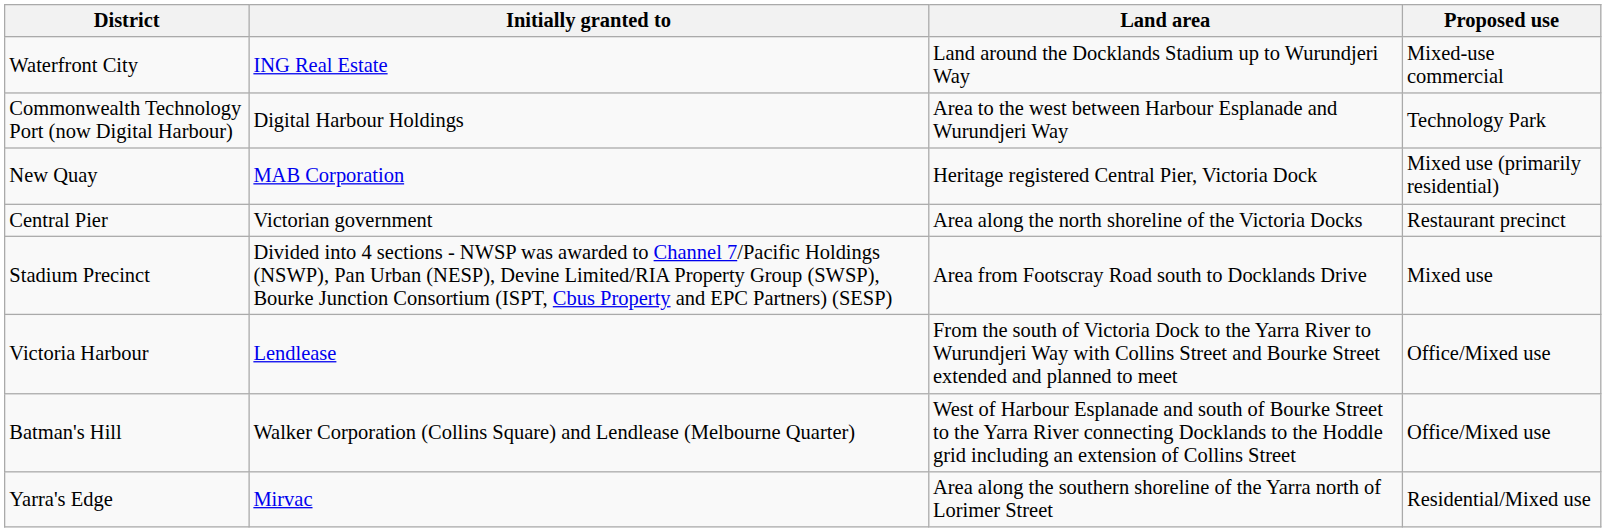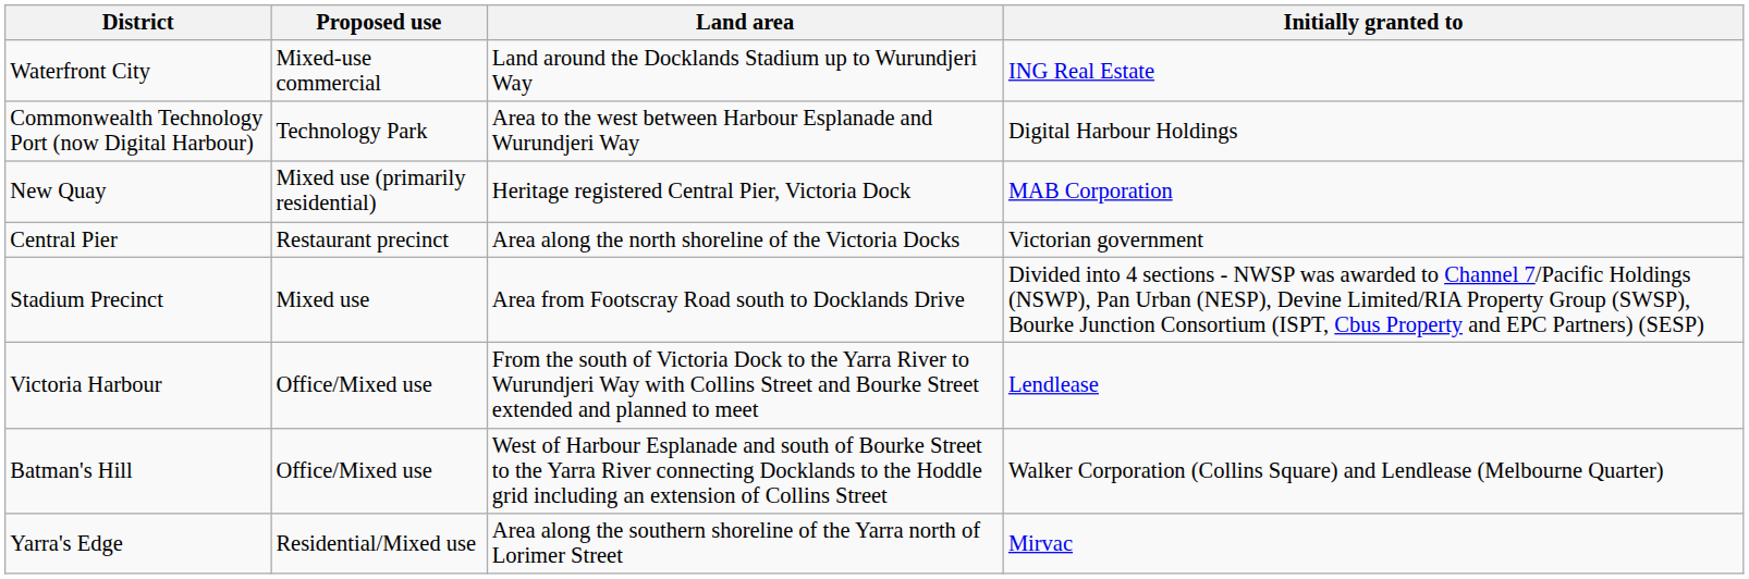 <table class="wikitable sortable">
 <tr>
 <th>District</th>
+<th>Proposed use</th>
+<th>Land area</th>
 <th>Initially granted to</th>
-<th>Land area</th>
-<th>Proposed use</th>
 </tr>
 <tr>
 <td>Waterfront City</td>
+<td>Mixed-use commercial</td>
+<td>Land around the Docklands Stadium up to Wurundjeri Way</td>
 <td><a href='#'>ING Real Estate</a></td>
-<td>Land around the Docklands Stadium up to Wurundjeri Way</td>
-<td>Mixed-use commercial</td>
 </tr>
 <tr>
 <td>Commonwealth Technology Port (now Digital Harbour)</td>
+<td>Technology Park</td>
+<td>Area to the west between Harbour Esplanade and Wurundjeri Way</td>
 <td>Digital Harbour Holdings</td>
-<td>Area to the west between Harbour Esplanade and Wurundjeri Way</td>
-<td>Technology Park</td>
 </tr>
 <tr>
 <td>New Quay</td>
+<td>Mixed use (primarily residential)</td>
+<td>Heritage registered Central Pier, Victoria Dock</td>
 <td><a href='#'>MAB Corporation</a></td>
-<td>Heritage registered Central Pier, Victoria Dock</td>
-<td>Mixed use (primarily residential)</td>
 </tr>
 <tr>
 <td>Central Pier</td>
+<td>Restaurant precinct</td>
+<td>Area along the north shoreline of the Victoria Docks</td>
 <td>Victorian government</td>
-<td>Area along the north shoreline of the Victoria Docks</td>
-<td>Restaurant precinct</td>
 </tr>
 <tr>
 <td>Stadium Precinct</td>
+<td>Mixed use</td>
+<td>Area from Footscray Road south to Docklands Drive</td>
 <td>Divided into 4 sections -  NWSP was awarded to <a href='#'>Channel 7</a>/Pacific Holdings (NSWP), Pan Urban (NESP), Devine Limited/RIA Property Group (SWSP), Bourke Junction Consortium (ISPT, <a href='#'>Cbus Property</a> and EPC Partners) (SESP)</td>
-<td>Area from Footscray Road south to Docklands Drive</td>
-<td>Mixed use</td>
 </tr>
 <tr>
 <td>Victoria Harbour</td>
+<td>Office/Mixed use</td>
+<td>From the south of Victoria Dock to the Yarra River to Wurundjeri Way with Collins Street and Bourke Street extended and planned to meet</td>
 <td><a href='#'>Lendlease</a></td>
-<td>From the south of Victoria Dock to the Yarra River to Wurundjeri Way with Collins Street and Bourke Street extended and planned to meet</td>
-<td>Office/Mixed use</td>
 </tr>
 <tr>
 <td>Batman's Hill</td>
+<td>Office/Mixed use</td>
+<td>West of Harbour Esplanade and south of Bourke Street to the Yarra River connecting Docklands to the Hoddle grid including an extension of Collins Street</td>
 <td>Walker Corporation (Collins Square) and Lendlease (Melbourne Quarter)</td>
-<td>West of Harbour Esplanade and south of Bourke Street to the Yarra River connecting Docklands to the Hoddle grid including an extension of Collins Street</td>
-<td>Office/Mixed use</td>
 </tr>
 <tr>
 <td>Yarra's Edge</td>
+<td>Residential/Mixed use</td>
+<td>Area along the southern shoreline of the Yarra north of Lorimer Street</td>
 <td><a href='#'>Mirvac</a></td>
-<td>Area along the southern shoreline of the Yarra north of Lorimer Street</td>
-<td>Residential/Mixed use</td>
 </tr>
 </table>
